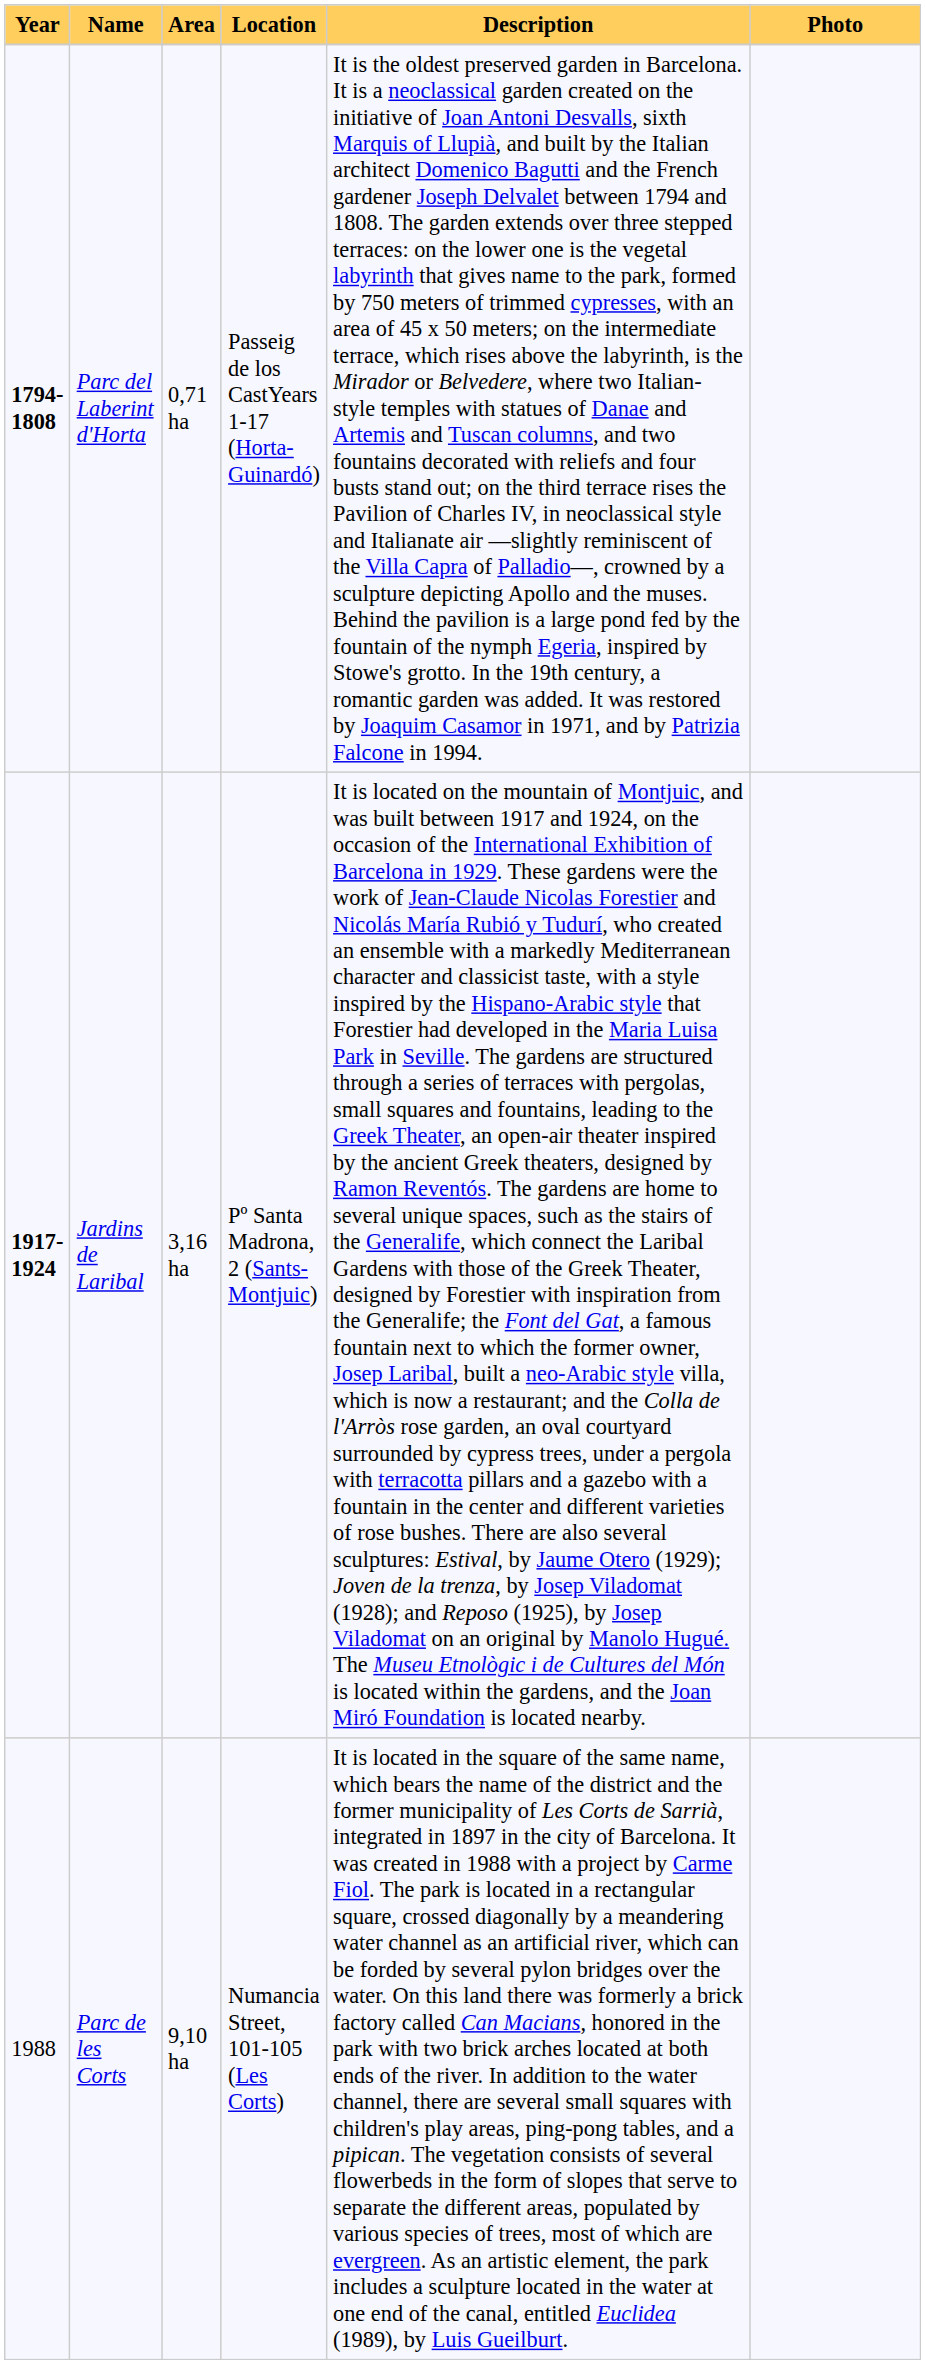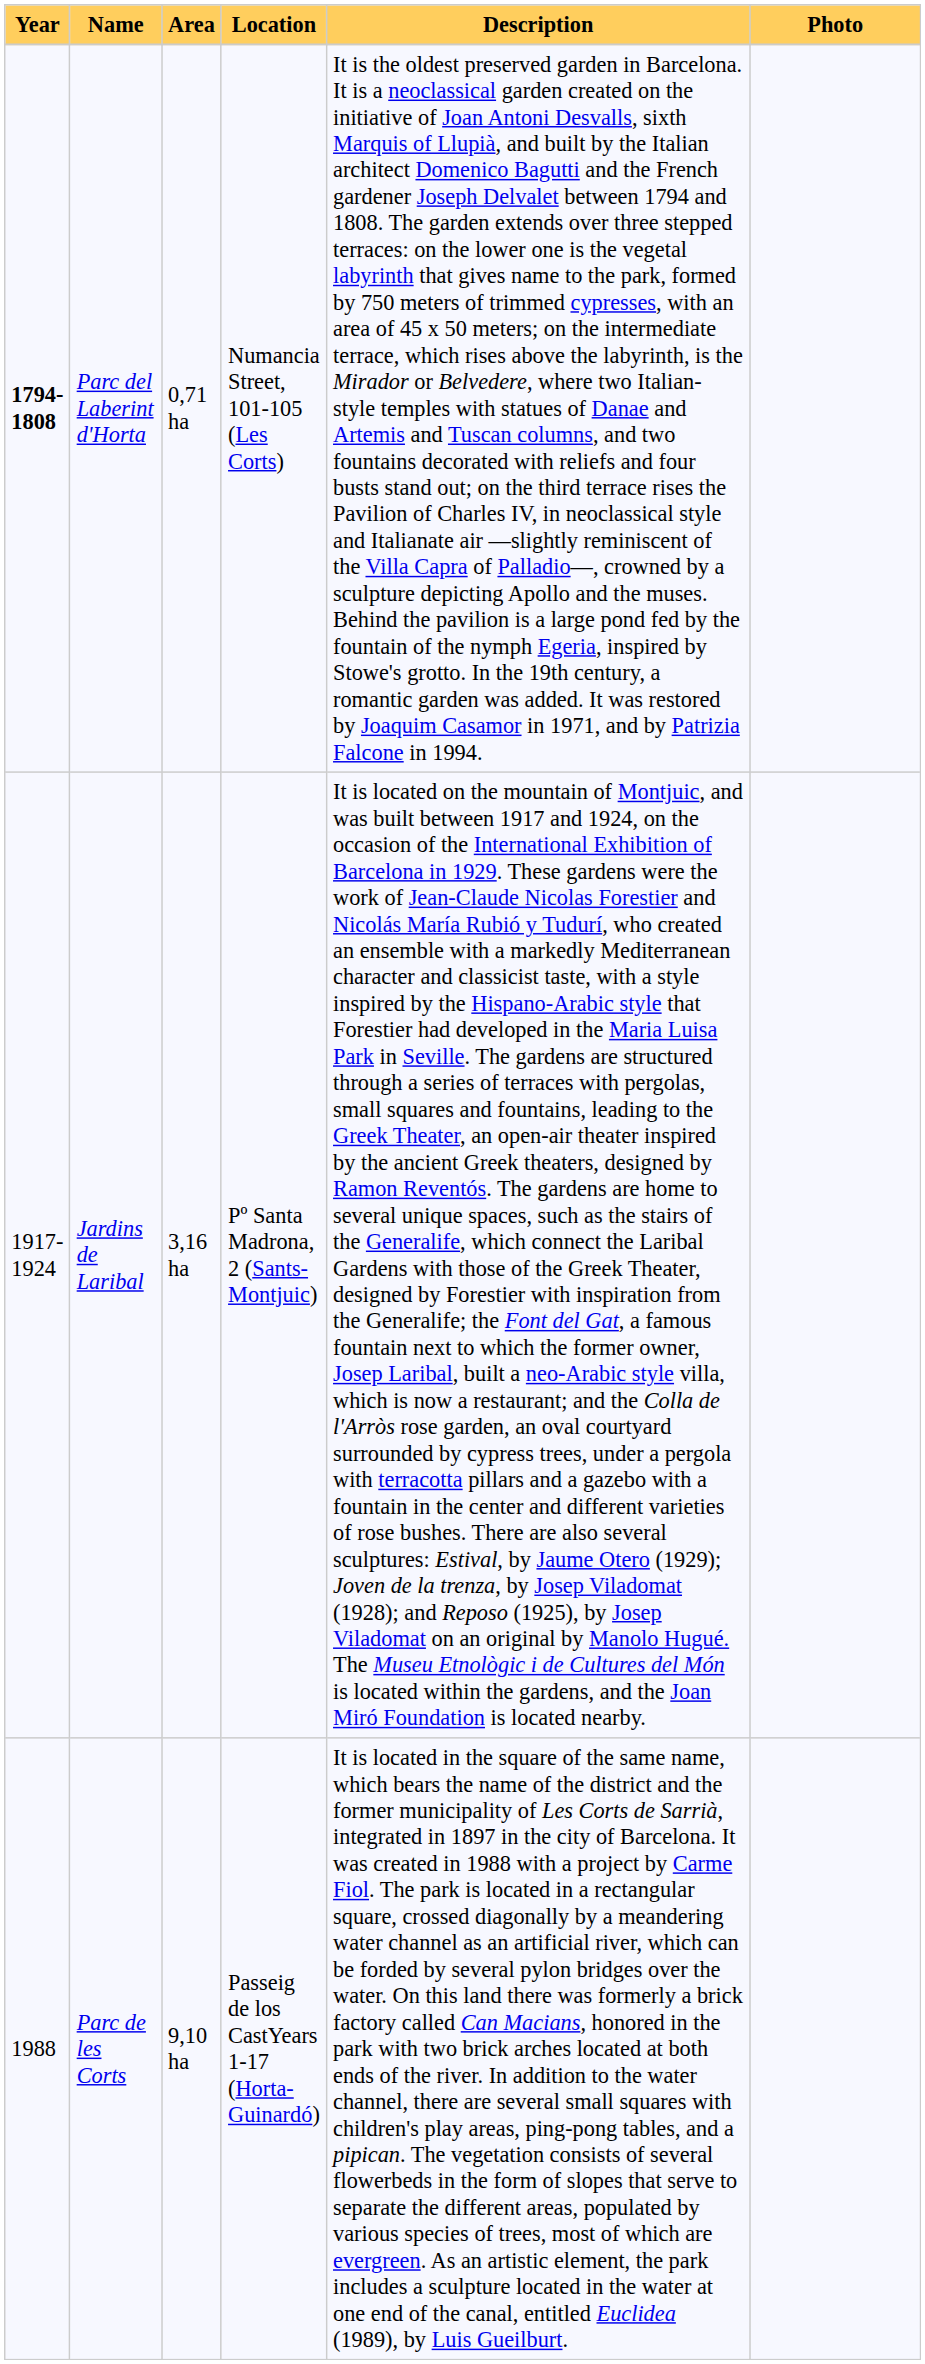 <table bgcolor="#f7f8ff" cellpadding="4" cellspacing="0" border="1" style="font-size: 95%; border: #cccccc solid 1px; border-collapse: collapse;">
 <tr>
 <th width="5%" style="background:#ffce5d;">Year</th>
 <th width="10%" style="background:#ffce5d;">Name</th>
 <th width="5%" style="background:#ffce5d;">Area</th>
 <th width="10%" style="background:#ffce5d;">Location</th>
 <th width="50%" style="background:#ffce5d;">Description</th>
 <th width="20%" style="background:#ffce5d;">Photo</th>
 </tr>
 <tr ---->
 </tr>
 <tr>
 <td><strong>1794-1808</strong></td>
 <td><em><a href='#'>Parc del Laberint d'Horta</a></em></td>
 <td>0,71 ha</td>
-<td>Passeig de los CastYears 1-17 (<a href='#'>Horta-Guinardó</a>)</td>
+<td>Numancia Street, 101-105 (<a href='#'>Les Corts</a>)</td>
 <td>It is the oldest preserved garden in Barcelona. It is a <a href='#'>neoclassical</a> garden created on the initiative of <a href='#'>Joan Antoni Desvalls</a>, sixth <a href='#'>Marquis of Llupià</a>, and built by the Italian architect <a href='#'>Domenico Bagutti</a> and the French gardener <a href='#'>Joseph Delvalet</a> between 1794 and 1808. The garden extends over three stepped terraces: on the lower one is the vegetal <a href='#'>labyrinth</a> that gives name to the park, formed by 750 meters of trimmed <a href='#'>cypresses</a>, with an area of 45 x 50 meters; on the intermediate terrace, which rises above the labyrinth, is the <em>Mirador</em> or <em>Belvedere</em>, where two Italian-style temples with statues of <a href='#'>Danae</a> and <a href='#'>Artemis</a> and <a href='#'>Tuscan columns</a>, and two fountains decorated with reliefs and four busts stand out; on the third terrace rises the Pavilion of Charles IV, in neoclassical style and Italianate air —slightly reminiscent of the <a href='#'>Villa Capra</a> of <a href='#'>Palladio</a>—, crowned by a sculpture depicting Apollo and the muses. Behind the pavilion is a large pond fed by the fountain of the nymph <a href='#'>Egeria</a>, inspired by Stowe's grotto. In the 19th century, a romantic garden was added. It was restored by <a href='#'>Joaquim Casamor</a> in 1971, and by <a href='#'>Patrizia Falcone</a> in 1994.</td>
 <td></td>
 </tr>
 <tr>
-<td><strong>1917-1924</strong></td>
+<td>1917-1924</td>
 <td><em><a href='#'>Jardins de Laribal</a></em></td>
 <td>3,16 ha</td>
 <td>Pº Santa Madrona, 2 (<a href='#'>Sants-Montjuic</a>)</td>
 <td>It is located on the mountain of <a href='#'>Montjuic</a>, and was built between 1917 and 1924, on the occasion of the <a href='#'>International Exhibition of Barcelona in 1929</a>. These gardens were the work of <a href='#'>Jean-Claude Nicolas Forestier</a> and <a href='#'>Nicolás María Rubió y Tudurí</a>, who created an ensemble with a markedly Mediterranean character and classicist taste, with a style inspired by the <a href='#'>Hispano-Arabic style</a> that Forestier had developed in the <a href='#'>Maria Luisa Park</a> in <a href='#'>Seville</a>. The gardens are structured through a series of terraces with pergolas, small squares and fountains, leading to the <a href='#'>Greek Theater</a>, an open-air theater inspired by the ancient Greek theaters, designed by <a href='#'>Ramon Reventós</a>. The gardens are home to several unique spaces, such as the stairs of the <a href='#'>Generalife</a>, which connect the Laribal Gardens with those of the Greek Theater, designed by Forestier with inspiration from the Generalife; the <em><a href='#'>Font del Gat</a></em>, a famous fountain next to which the former owner, <a href='#'>Josep Laribal</a>, built a <a href='#'>neo-Arabic style</a> villa, which is now a restaurant; and the <em>Colla de l'Arròs</em> rose garden, an oval courtyard surrounded by cypress trees, under a pergola with <a href='#'>terracotta</a> pillars and a gazebo with a fountain in the center and different varieties of rose bushes. There are also several sculptures: <em>Estival</em>, by <a href='#'>Jaume Otero</a> (1929); <em>Joven de la trenza</em>, by <a href='#'>Josep Viladomat</a> (1928); and <em>Reposo</em> (1925), by <a href='#'>Josep Viladomat</a> on an original by <a href='#'>Manolo Hugué.</a> The <em><a href='#'>Museu Etnològic i de Cultures del Món</a></em> is located within the gardens, and the <a href='#'>Joan Miró Foundation</a> is located nearby.</td>
 <td></td>
 </tr>
 <tr>
 <td>1988</td>
 <td><em><a href='#'>Parc de les Corts</a></em></td>
 <td>9,10 ha</td>
-<td>Numancia Street, 101-105 (<a href='#'>Les Corts</a>)</td>
+<td>Passeig de los CastYears 1-17 (<a href='#'>Horta-Guinardó</a>)</td>
 <td>It is located in the square of the same name, which bears the name of the district and the former municipality of <em>Les Corts de Sarrià</em>, integrated in 1897 in the city of Barcelona. It was created in 1988 with a project by <a href='#'>Carme Fiol</a>. The park is located in a rectangular square, crossed diagonally by a meandering water channel as an artificial river, which can be forded by several pylon bridges over the water. On this land there was formerly a brick factory called <em><a href='#'>Can Macians</a></em>, honored in the park with two brick arches located at both ends of the river. In addition to the water channel, there are several small squares with children's play areas, ping-pong tables, and a <em>pipican</em>. The vegetation consists of several flowerbeds in the form of slopes that serve to separate the different areas, populated by various species of trees, most of which are <a href='#'>evergreen</a>. As an artistic element, the park includes a sculpture located in the water at one end of the canal, entitled <em><a href='#'>Euclidea</a></em> (1989), by <a href='#'>Luis Gueilburt</a>.</td>
 <td></td>
 </tr>
 <tr>
 </tr>
 </table>
